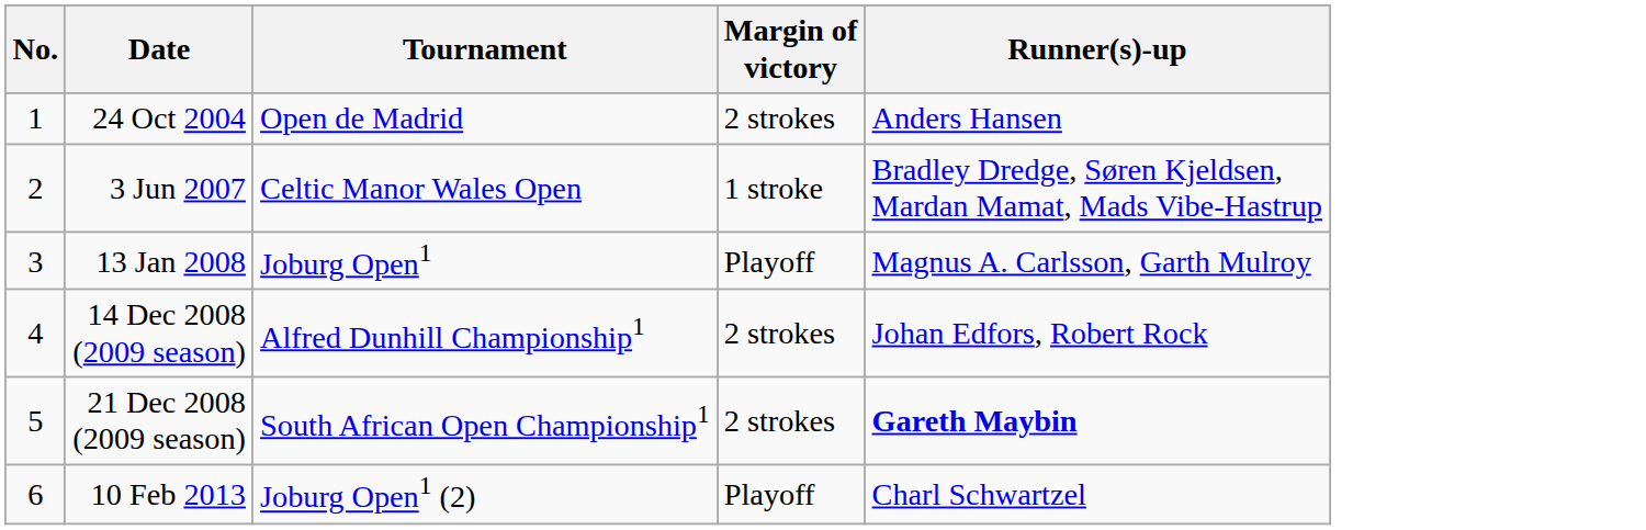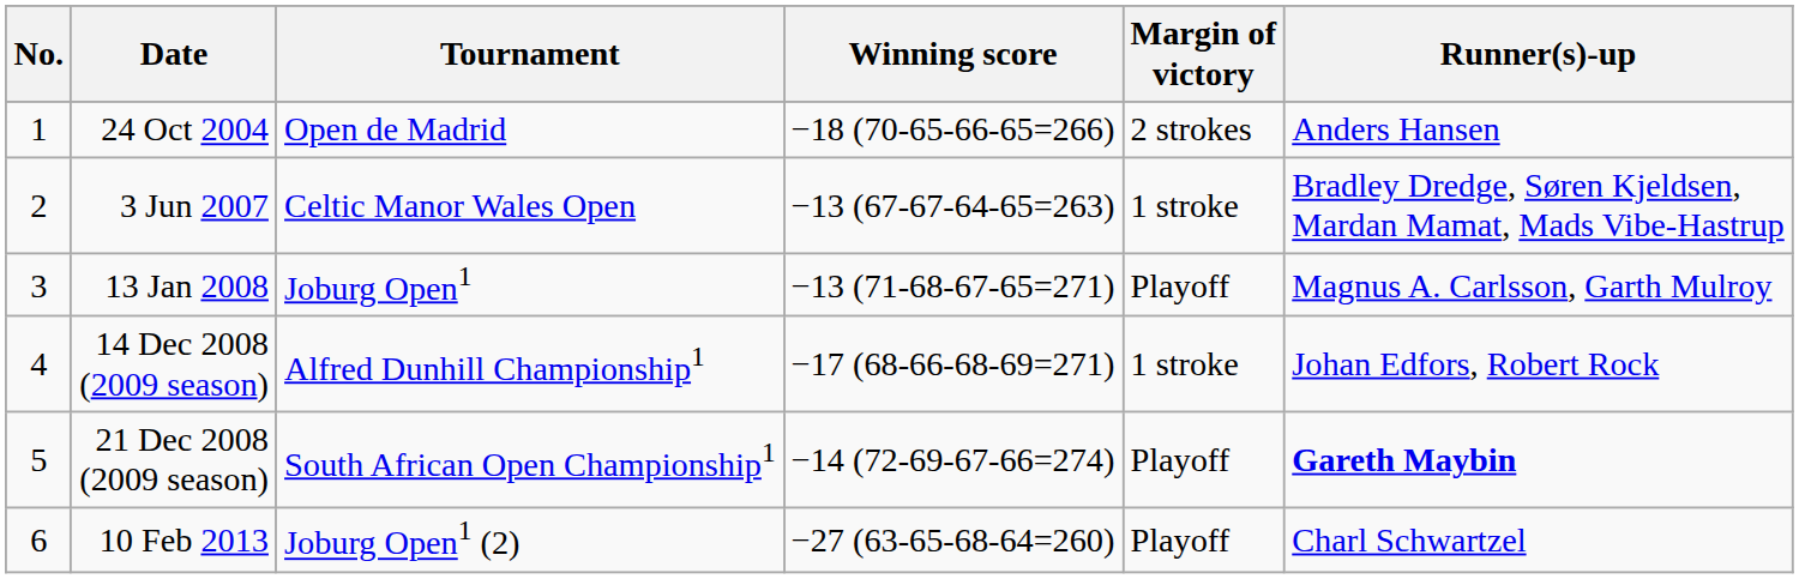 <table class="wikitable" style="font-size:95%;">
 <tr>
 <th>No.</th>
 <th>Date</th>
 <th>Tournament</th>
+<th>Winning score</th>
 <th>Margin of<br>victory</th>
 <th>Runner(s)-up</th>
 </tr>
 <tr>
 <td align=center>1</td>
 <td align=right>24 Oct <a href='#'>2004</a></td>
 <td><a href='#'>Open de Madrid</a></td>
+<td>−18 (70-65-66-65=266)</td>
 <td>2 strokes</td>
 <td> <a href='#'>Anders Hansen</a></td>
 </tr>
 <tr>
 <td align=center>2</td>
 <td align=right>3 Jun <a href='#'>2007</a></td>
 <td><a href='#'>Celtic Manor Wales Open</a></td>
+<td>−13 (67-67-64-65=263)</td>
 <td>1 stroke</td>
 <td> <a href='#'>Bradley Dredge</a>,  <a href='#'>Søren Kjeldsen</a>,<br> <a href='#'>Mardan Mamat</a>,  <a href='#'>Mads Vibe-Hastrup</a></td>
 </tr>
 <tr>
 <td align=center>3</td>
 <td align=right>13 Jan <a href='#'>2008</a></td>
 <td><a href='#'>Joburg Open</a><sup>1</sup></td>
+<td>−13 (71-68-67-65=271)</td>
 <td>Playoff</td>
 <td> <a href='#'>Magnus A. Carlsson</a>,  <a href='#'>Garth Mulroy</a></td>
 </tr>
 <tr>
 <td align=center>4</td>
 <td align=right>14 Dec 2008<br>(<a href='#'>2009 season</a>)</td>
 <td><a href='#'>Alfred Dunhill Championship</a><sup>1</sup></td>
-<td>2 strokes</td>
+<td>−17 (68-66-68-69=271)</td>
+<td>1 stroke</td>
 <td> <a href='#'>Johan Edfors</a>,  <a href='#'>Robert Rock</a></td>
 </tr>
 <tr>
 <td align=center>5</td>
 <td align=right>21 Dec 2008<br>(2009 season)</td>
 <td><a href='#'>South African Open Championship</a><sup>1</sup></td>
-<td>2 strokes</td>
+<td>−14 (72-69-67-66=274)</td>
+<td>Playoff</td>
 <td><strong> <a href='#'>Gareth Maybin</a></strong></td>
 </tr>
 <tr>
 <td align=center>6</td>
 <td align=right>10 Feb <a href='#'>2013</a></td>
 <td><a href='#'>Joburg Open</a><sup>1</sup> (2)</td>
+<td>−27 (63-65-68-64=260)</td>
 <td>Playoff</td>
 <td> <a href='#'>Charl Schwartzel</a></td>
 </tr>
 </table>
